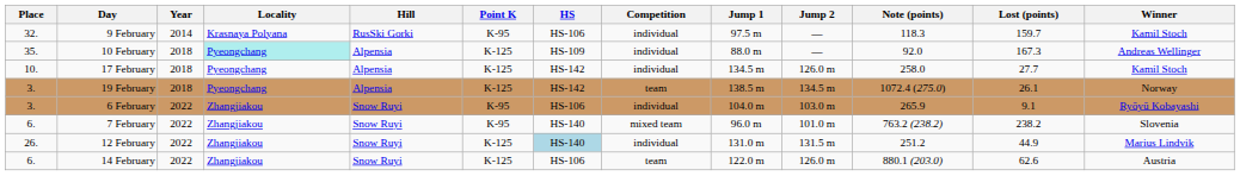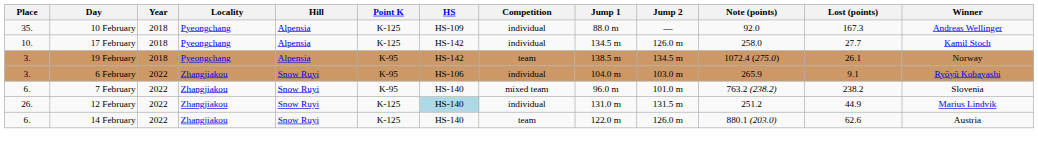 <table width=100% class=wikitable style="font-size: 89%; text-align:center">
 <tr>
 <th>Place</th>
 <th>Day</th>
 <th>Year</th>
 <th>Locality</th>
 <th>Hill</th>
 <th><a href='#'>Point K</a></th>
 <th><a href='#'>HS</a></th>
 <th>Competition</th>
 <th>Jump 1</th>
 <th>Jump 2</th>
 <th>Note (points)</th>
 <th>Lost (points)</th>
 <th>Winner</th>
 </tr>
 <tr>
-<td>32.</td>
-<td align=right>9 February</td>
-<td>2014</td>
-<td align=left><a href='#'>Krasnaya Polyana</a></td>
-<td align=left><a href='#'>RusSki Gorki</a></td>
-<td>K-95</td>
-<td>HS-106</td>
-<td>individual</td>
-<td>97.5 m</td>
-<td colspan=1>—</td>
-<td>118.3</td>
-<td>159.7</td>
-<td><a href='#'>Kamil Stoch</a></td>
-</tr>
-<tr>
 <td>35.</td>
 <td align=right>10 February</td>
 <td>2018</td>
-<td align=left style="background: paleturquoise;"><a href='#'>Pyeongchang</a></td>
+<td align=left><a href='#'>Pyeongchang</a></td>
 <td align=left><a href='#'>Alpensia</a></td>
 <td>K-125</td>
 <td>HS-109</td>
 <td>individual</td>
 <td>88.0 m</td>
 <td>—</td>
 <td>92.0</td>
 <td>167.3</td>
 <td><a href='#'>Andreas Wellinger</a></td>
 </tr>
 <tr>
 <td>10.</td>
 <td align=right>17 February</td>
 <td>2018</td>
 <td align=left><a href='#'>Pyeongchang</a></td>
 <td align=left><a href='#'>Alpensia</a></td>
 <td>K-125</td>
 <td>HS-142</td>
 <td>individual</td>
 <td>134.5 m</td>
 <td>126.0 m</td>
 <td>258.0</td>
 <td>27.7</td>
 <td><a href='#'>Kamil Stoch</a></td>
 </tr>
 <tr bgcolor=CC9966>
 <td>3. </td>
 <td align=right>19 February</td>
 <td>2018</td>
 <td align=left><a href='#'>Pyeongchang</a></td>
 <td align=left><a href='#'>Alpensia</a></td>
-<td>K-125</td>
+<td>K-95</td>
 <td>HS-142</td>
 <td>team</td>
 <td>138.5 m</td>
 <td>134.5 m</td>
 <td>1072.4 (<em>275.0</em>)</td>
 <td>26.1</td>
 <td>Norway</td>
 </tr>
 <tr bgcolor=CC9966>
 <td>3. </td>
 <td align=right>6 February</td>
 <td>2022</td>
 <td align=left><a href='#'>Zhangjiakou</a></td>
 <td align=left><a href='#'>Snow Ruyi</a></td>
 <td>K-95</td>
 <td>HS-106</td>
 <td>individual</td>
 <td>104.0 m</td>
 <td>103.0 m</td>
 <td>265.9</td>
 <td>9.1</td>
 <td><a href='#'>Ryōyū Kobayashi</a></td>
 </tr>
 <tr>
 <td>6.</td>
 <td align=right>7 February</td>
 <td>2022</td>
 <td align=left><a href='#'>Zhangjiakou</a></td>
 <td align=left><a href='#'>Snow Ruyi</a></td>
 <td>K-95</td>
 <td>HS-140</td>
 <td>mixed team</td>
 <td>96.0 m</td>
 <td>101.0 m</td>
 <td>763.2 <em>(238.2)</em></td>
 <td>238.2</td>
 <td>Slovenia</td>
 </tr>
 <tr>
 <td>26.</td>
 <td align=right>12 February</td>
 <td>2022</td>
 <td align=left><a href='#'>Zhangjiakou</a></td>
 <td align=left><a href='#'>Snow Ruyi</a></td>
 <td>K-125</td>
 <td style="background: lightblue;">HS-140</td>
 <td>individual</td>
 <td>131.0 m</td>
 <td>131.5 m</td>
 <td>251.2</td>
 <td>44.9</td>
 <td><a href='#'>Marius Lindvik</a></td>
 </tr>
 <tr>
 <td>6.</td>
 <td align=right>14 February</td>
 <td>2022</td>
 <td align=left><a href='#'>Zhangjiakou</a></td>
 <td align=left><a href='#'>Snow Ruyi</a></td>
 <td>K-125</td>
-<td>HS-106</td>
+<td>HS-140</td>
 <td>team</td>
 <td>122.0 m</td>
 <td>126.0 m</td>
 <td>880.1 <em>(203.0)</em></td>
 <td>62.6</td>
 <td>Austria</td>
 </tr>
 </table>
